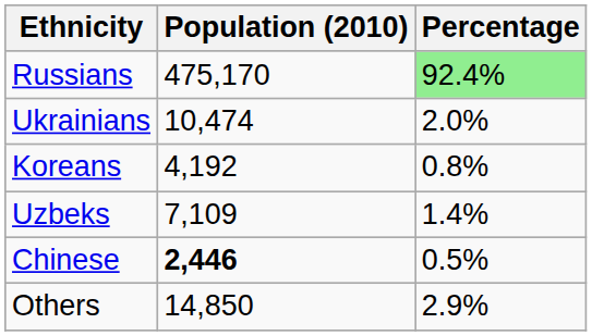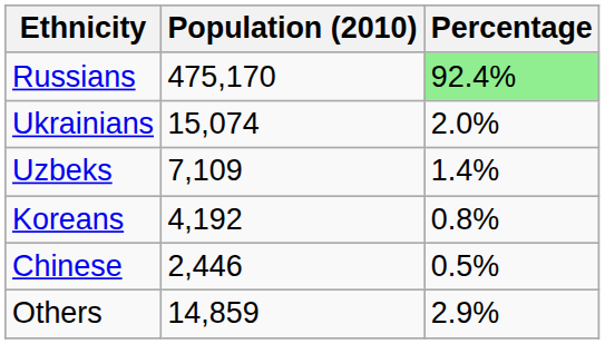 <table class="wikitable">
 <tr>
 <th>Ethnicity</th>
 <th>Population (2010)</th>
 <th>Percentage</th>
 </tr>
 <tr>
 <td><a href='#'>Russians</a></td>
 <td>475,170</td>
 <td style="background: lightgreen;">92.4%</td>
 </tr>
 <tr>
 <td><a href='#'>Ukrainians</a></td>
-<td>10,474</td>
+<td>15,074</td>
 <td>2.0%</td>
+</tr>
+<tr>
+<td><a href='#'>Uzbeks</a></td>
+<td>7,109</td>
+<td>1.4%</td>
 </tr>
 <tr>
 <td><a href='#'>Koreans</a></td>
 <td>4,192</td>
 <td>0.8%</td>
 </tr>
 <tr>
-<td><a href='#'>Uzbeks</a></td>
-<td>7,109</td>
-<td>1.4%</td>
-</tr>
-<tr>
 <td><a href='#'>Chinese</a></td>
-<td><strong>2,446</strong></td>
+<td>2,446</td>
 <td>0.5%</td>
 </tr>
 <tr>
 <td>Others</td>
-<td>14,850</td>
+<td>14,859</td>
 <td>2.9%</td>
 </tr>
 </table>
